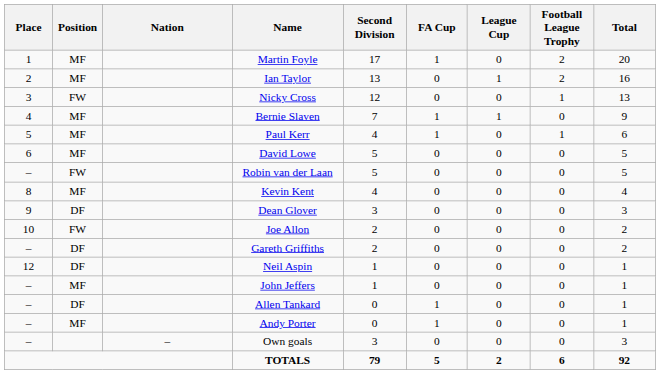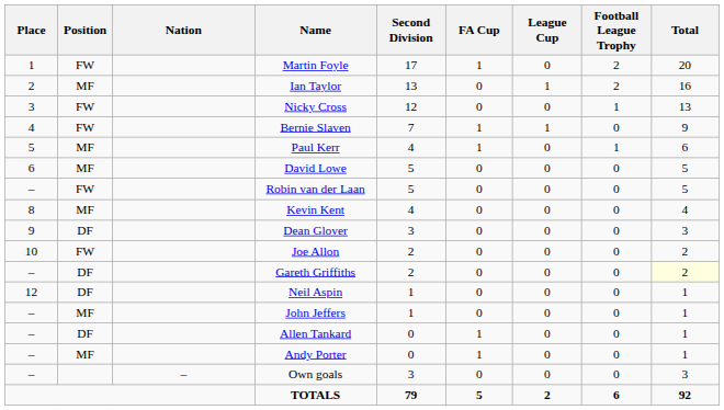 <table class="wikitable" style="font-size: 95%; text-align: center;">
 <tr>
 <th width=60>Place</th>
 <th width=60>Position</th>
 <th width=180>Nation</th>
 <th width=150>Name</th>
 <th width=80>Second Division</th>
 <th width=80>FA Cup</th>
 <th width=80>League Cup</th>
 <th width=80>Football League Trophy</th>
 <th width=80>Total</th>
 </tr>
 <tr>
 <td>1</td>
-<td>MF</td>
+<td>FW</td>
 <td></td>
 <td><a href='#'>Martin Foyle</a></td>
 <td>17</td>
 <td>1</td>
 <td>0</td>
 <td>2</td>
 <td>20</td>
 </tr>
 <tr>
 <td>2</td>
 <td>MF</td>
 <td></td>
 <td><a href='#'>Ian Taylor</a></td>
 <td>13</td>
 <td>0</td>
 <td>1</td>
 <td>2</td>
 <td>16</td>
 </tr>
 <tr>
 <td>3</td>
 <td>FW</td>
 <td></td>
 <td><a href='#'>Nicky Cross</a></td>
 <td>12</td>
 <td>0</td>
 <td>0</td>
 <td>1</td>
 <td>13</td>
 </tr>
 <tr>
 <td>4</td>
-<td>MF</td>
+<td>FW</td>
 <td></td>
 <td><a href='#'>Bernie Slaven</a></td>
 <td>7</td>
 <td>1</td>
 <td>1</td>
 <td>0</td>
 <td>9</td>
 </tr>
 <tr>
 <td>5</td>
 <td>MF</td>
 <td></td>
 <td><a href='#'>Paul Kerr</a></td>
 <td>4</td>
 <td>1</td>
 <td>0</td>
 <td>1</td>
 <td>6</td>
 </tr>
 <tr>
 <td>6</td>
 <td>MF</td>
 <td></td>
 <td><a href='#'>David Lowe</a></td>
 <td>5</td>
 <td>0</td>
 <td>0</td>
 <td>0</td>
 <td>5</td>
 </tr>
 <tr>
 <td>–</td>
 <td>FW</td>
 <td></td>
 <td><a href='#'>Robin van der Laan</a></td>
 <td>5</td>
 <td>0</td>
 <td>0</td>
 <td>0</td>
 <td>5</td>
 </tr>
 <tr>
 <td>8</td>
 <td>MF</td>
 <td></td>
 <td><a href='#'>Kevin Kent</a></td>
 <td>4</td>
 <td>0</td>
 <td>0</td>
 <td>0</td>
 <td>4</td>
 </tr>
 <tr>
 <td>9</td>
 <td>DF</td>
 <td></td>
 <td><a href='#'>Dean Glover</a></td>
 <td>3</td>
 <td>0</td>
 <td>0</td>
 <td>0</td>
 <td>3</td>
 </tr>
 <tr>
 <td>10</td>
 <td>FW</td>
 <td></td>
 <td><a href='#'>Joe Allon</a></td>
 <td>2</td>
 <td>0</td>
 <td>0</td>
 <td>0</td>
 <td>2</td>
 </tr>
 <tr>
 <td>–</td>
 <td>DF</td>
 <td></td>
 <td><a href='#'>Gareth Griffiths</a></td>
 <td>2</td>
 <td>0</td>
 <td>0</td>
 <td>0</td>
-<td>2</td>
+<td style="background: lightyellow;">2</td>
 </tr>
 <tr>
 <td>12</td>
 <td>DF</td>
 <td></td>
 <td><a href='#'>Neil Aspin</a></td>
 <td>1</td>
 <td>0</td>
 <td>0</td>
 <td>0</td>
 <td>1</td>
 </tr>
 <tr>
 <td>–</td>
 <td>MF</td>
 <td></td>
 <td><a href='#'>John Jeffers</a></td>
 <td>1</td>
 <td>0</td>
 <td>0</td>
 <td>0</td>
 <td>1</td>
 </tr>
 <tr>
 <td>–</td>
 <td>DF</td>
 <td></td>
 <td><a href='#'>Allen Tankard</a></td>
 <td>0</td>
 <td>1</td>
 <td>0</td>
 <td>0</td>
 <td>1</td>
 </tr>
 <tr>
 <td>–</td>
 <td>MF</td>
 <td></td>
 <td><a href='#'>Andy Porter</a></td>
 <td>0</td>
 <td>1</td>
 <td>0</td>
 <td>0</td>
 <td>1</td>
 </tr>
 <tr>
 <td>–</td>
 <td></td>
 <td>–</td>
 <td>Own goals</td>
 <td>3</td>
 <td>0</td>
 <td>0</td>
 <td>0</td>
 <td>3</td>
 </tr>
 <tr>
 <td colspan="3"></td>
 <td><strong>TOTALS</strong></td>
 <td><strong>79</strong></td>
 <td><strong>5</strong></td>
 <td><strong>2</strong></td>
 <td><strong>6</strong></td>
 <td><strong>92</strong></td>
 </tr>
 </table>
